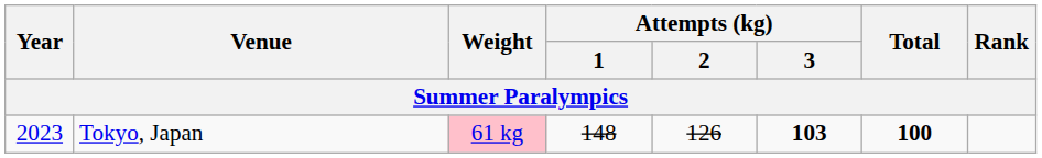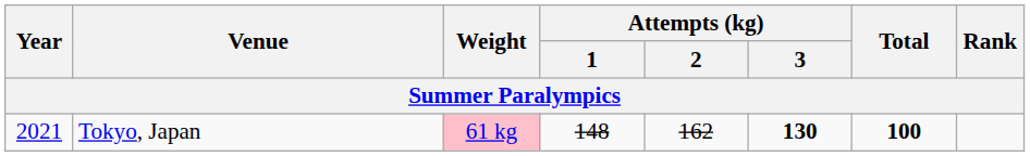 <table class = "wikitable" style="text-align:center;">
 <tr>
 <th rowspan=2 width=40>Year</th>
 <th rowspan=2 width=250>Venue</th>
 <th rowspan=2 width=60>Weight</th>
 <th colspan=3>Attempts (kg)</th>
 <th rowspan=2 width=65>Total</th>
 <th rowspan=2 width=40>Rank</th>
 </tr>
 <tr>
 <th width=65>1</th>
 <th width=65>2</th>
 <th width=65>3</th>
 </tr>
 <tr>
 <th colspan=13><a href='#'>Summer Paralympics</a></th>
 </tr>
 <tr>
-<td><a href='#'>2023</a></td>
+<td><a href='#'>2021</a></td>
 <td align=left><a href='#'>Tokyo</a>, Japan</td>
 <td style="background: pink;"><a href='#'>61 kg</a></td>
 <td><s>148</s></td>
-<td><s>126</s></td>
-<td><strong>103</strong></td>
+<td><s>162</s></td>
+<td><strong>130</strong></td>
 <td><strong>100</strong></td>
 <td></td>
 </tr>
 </table>
